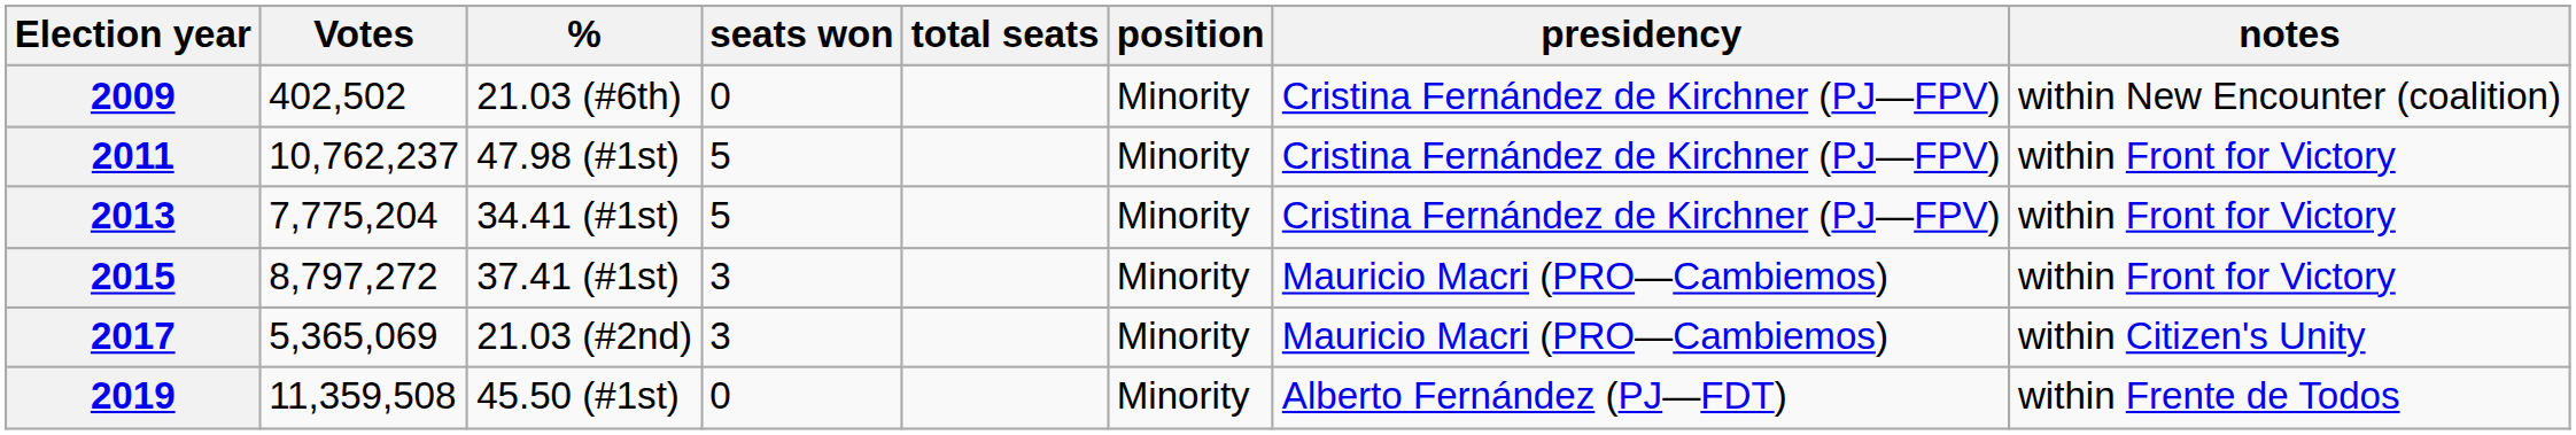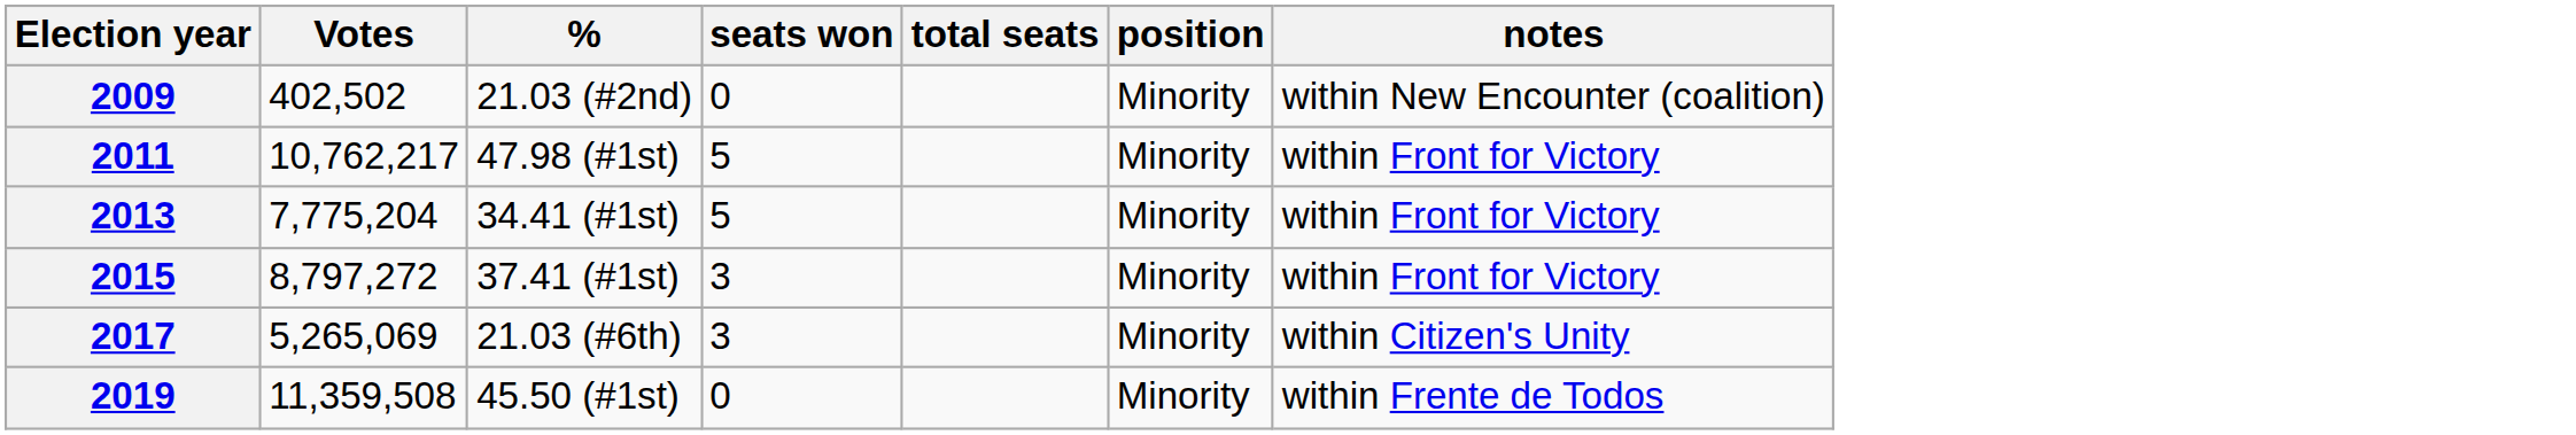 <table class="wikitable">
 <tr>
 <th>Election year</th>
 <th>Votes</th>
 <th>%</th>
 <th>seats won</th>
 <th>total seats</th>
 <th>position</th>
-<th>presidency</th>
 <th>notes</th>
 </tr>
 <tr>
 <th><a href='#'>2009</a></th>
 <td>402,502</td>
-<td>21.03 (#6th)</td>
+<td>21.03 (#2nd)</td>
 <td>0</td>
 <td></td>
 <td>Minority</td>
-<td><a href='#'>Cristina Fernández de Kirchner</a> (<a href='#'>PJ</a>—<a href='#'>FPV</a>)</td>
 <td>within New Encounter (coalition)</td>
 </tr>
 <tr>
 <th><a href='#'>2011</a></th>
-<td>10,762,237</td>
+<td>10,762,217</td>
 <td>47.98 (#1st)</td>
 <td>5</td>
 <td></td>
 <td>Minority</td>
-<td><a href='#'>Cristina Fernández de Kirchner</a> (<a href='#'>PJ</a>—<a href='#'>FPV</a>)</td>
 <td>within <a href='#'>Front for Victory</a></td>
 </tr>
 <tr>
 <th><a href='#'>2013</a></th>
 <td>7,775,204</td>
 <td>34.41 (#1st)</td>
 <td>5</td>
 <td></td>
 <td>Minority</td>
-<td><a href='#'>Cristina Fernández de Kirchner</a> (<a href='#'>PJ</a>—<a href='#'>FPV</a>)</td>
 <td>within <a href='#'>Front for Victory</a></td>
 </tr>
 <tr>
 <th><a href='#'>2015</a></th>
 <td>8,797,272</td>
 <td>37.41 (#1st)</td>
 <td>3</td>
 <td></td>
 <td>Minority</td>
-<td><a href='#'>Mauricio Macri</a> (<a href='#'>PRO</a>—<a href='#'>Cambiemos</a>)</td>
 <td>within <a href='#'>Front for Victory</a></td>
 </tr>
 <tr>
 <th><a href='#'>2017</a></th>
-<td>5,365,069</td>
-<td>21.03 (#2nd)</td>
+<td>5,265,069</td>
+<td>21.03 (#6th)</td>
 <td>3</td>
 <td></td>
 <td>Minority</td>
-<td><a href='#'>Mauricio Macri</a> (<a href='#'>PRO</a>—<a href='#'>Cambiemos</a>)</td>
 <td>within <a href='#'>Citizen's Unity</a></td>
 </tr>
 <tr>
 <th><a href='#'>2019</a></th>
 <td>11,359,508</td>
 <td>45.50 (#1st)</td>
 <td>0</td>
 <td></td>
 <td>Minority</td>
-<td><a href='#'>Alberto Fernández</a> (<a href='#'>PJ</a>—<a href='#'>FDT</a>)</td>
 <td>within <a href='#'>Frente de Todos</a></td>
 </tr>
 </table>
